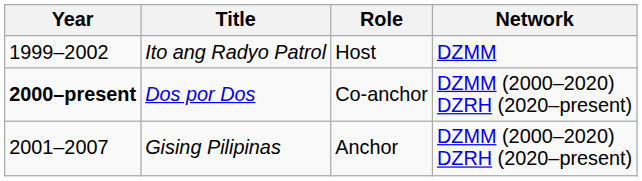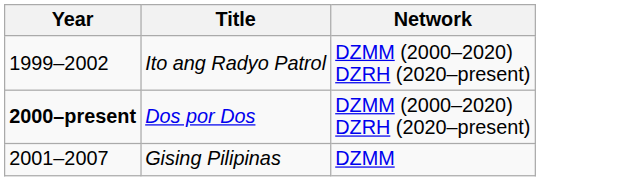 <table class="wikitable">
 <tr>
 <th>Year</th>
 <th>Title</th>
-<th>Role</th>
 <th>Network</th>
 </tr>
 <tr>
 <td>1999–2002</td>
 <td><em>Ito ang Radyo Patrol</em></td>
-<td>Host</td>
-<td><a href='#'>DZMM</a></td>
+<td><a href='#'>DZMM</a> (2000–2020)<br><a href='#'>DZRH</a> (2020–present)</td>
 </tr>
 <tr>
 <td><strong>2000–present</strong></td>
 <td><em><a href='#'>Dos por Dos</a></em></td>
-<td>Co-anchor</td>
 <td><a href='#'>DZMM</a> (2000–2020)<br><a href='#'>DZRH</a> (2020–present)</td>
 </tr>
 <tr>
 <td>2001–2007</td>
 <td><em>Gising Pilipinas</em></td>
-<td>Anchor</td>
-<td><a href='#'>DZMM</a> (2000–2020)<br><a href='#'>DZRH</a> (2020–present)</td>
+<td><a href='#'>DZMM</a></td>
 </tr>
 </table>
